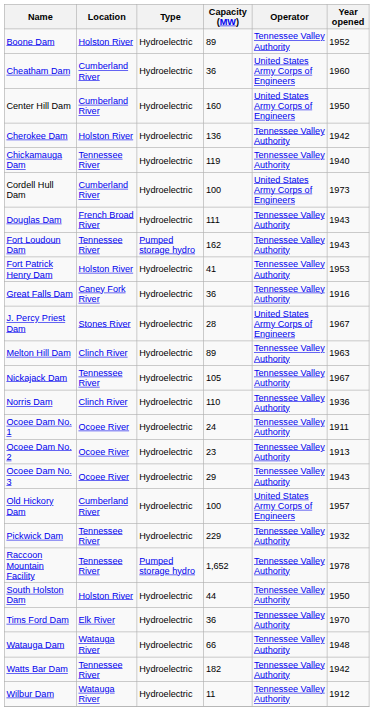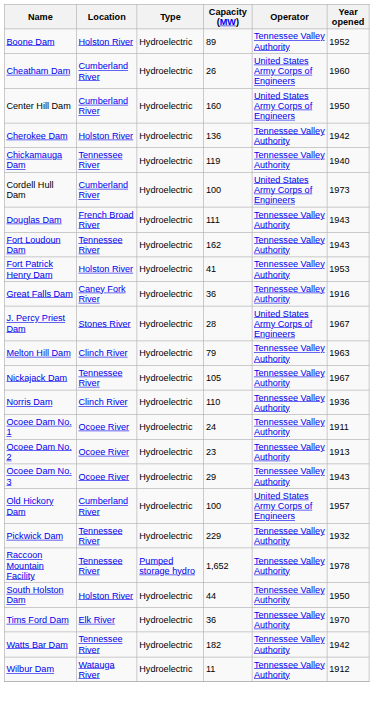 <table class="wikitable sortable" style="font-size:95%;">
 <tr>
 <th>Name</th>
 <th>Location</th>
 <th>Type</th>
 <th>Capacity (<a href='#'>MW</a>)</th>
 <th>Operator</th>
 <th>Year opened</th>
 </tr>
 <tr>
 <td><a href='#'>Boone Dam</a></td>
 <td><a href='#'>Holston River</a></td>
 <td>Hydroelectric</td>
 <td>89</td>
 <td><a href='#'>Tennessee Valley Authority</a></td>
 <td>1952</td>
 </tr>
 <tr>
 <td><a href='#'>Cheatham Dam</a></td>
 <td><a href='#'>Cumberland River</a></td>
 <td>Hydroelectric</td>
-<td>36</td>
+<td>26</td>
 <td><a href='#'>United States Army Corps of Engineers</a></td>
 <td>1960</td>
 </tr>
 <tr>
 <td>Center Hill Dam</td>
 <td><a href='#'>Cumberland River</a></td>
 <td>Hydroelectric</td>
 <td>160</td>
 <td><a href='#'>United States Army Corps of Engineers</a></td>
 <td>1950</td>
 </tr>
 <tr>
 <td><a href='#'>Cherokee Dam</a></td>
 <td><a href='#'>Holston River</a></td>
 <td>Hydroelectric</td>
 <td>136</td>
 <td><a href='#'>Tennessee Valley Authority</a></td>
 <td>1942</td>
 </tr>
 <tr>
 <td><a href='#'>Chickamauga Dam</a></td>
 <td><a href='#'>Tennessee River</a></td>
 <td>Hydroelectric</td>
 <td>119</td>
 <td><a href='#'>Tennessee Valley Authority</a></td>
 <td>1940</td>
 </tr>
 <tr>
 <td>Cordell Hull Dam</td>
 <td><a href='#'>Cumberland River</a></td>
 <td>Hydroelectric</td>
 <td>100</td>
 <td><a href='#'>United States Army Corps of Engineers</a></td>
 <td>1973</td>
 </tr>
 <tr>
 <td><a href='#'>Douglas Dam</a></td>
 <td><a href='#'>French Broad River</a></td>
 <td>Hydroelectric</td>
 <td>111</td>
 <td><a href='#'>Tennessee Valley Authority</a></td>
 <td>1943</td>
 </tr>
 <tr>
 <td><a href='#'>Fort Loudoun Dam</a></td>
 <td><a href='#'>Tennessee River</a></td>
-<td><a href='#'>Pumped storage hydro</a></td>
+<td>Hydroelectric</td>
 <td>162</td>
 <td><a href='#'>Tennessee Valley Authority</a></td>
 <td>1943</td>
 </tr>
 <tr>
 <td><a href='#'>Fort Patrick Henry Dam</a></td>
 <td><a href='#'>Holston River</a></td>
 <td>Hydroelectric</td>
 <td>41</td>
 <td><a href='#'>Tennessee Valley Authority</a></td>
 <td>1953</td>
 </tr>
 <tr>
 <td><a href='#'>Great Falls Dam</a></td>
 <td><a href='#'>Caney Fork River</a></td>
 <td>Hydroelectric</td>
 <td>36</td>
 <td><a href='#'>Tennessee Valley Authority</a></td>
 <td>1916</td>
 </tr>
 <tr>
 <td><a href='#'>J. Percy Priest Dam</a></td>
 <td><a href='#'>Stones River</a></td>
 <td>Hydroelectric</td>
 <td>28</td>
 <td><a href='#'>United States Army Corps of Engineers</a></td>
 <td>1967</td>
 </tr>
 <tr>
 <td><a href='#'>Melton Hill Dam</a></td>
 <td><a href='#'>Clinch River</a></td>
 <td>Hydroelectric</td>
-<td>89</td>
+<td>79</td>
 <td><a href='#'>Tennessee Valley Authority</a></td>
 <td>1963</td>
 </tr>
 <tr>
 <td><a href='#'>Nickajack Dam</a></td>
 <td><a href='#'>Tennessee River</a></td>
 <td>Hydroelectric</td>
 <td>105</td>
 <td><a href='#'>Tennessee Valley Authority</a></td>
 <td>1967</td>
 </tr>
 <tr>
 <td><a href='#'>Norris Dam</a></td>
 <td><a href='#'>Clinch River</a></td>
 <td>Hydroelectric</td>
 <td>110</td>
 <td><a href='#'>Tennessee Valley Authority</a></td>
 <td>1936</td>
 </tr>
 <tr>
 <td><a href='#'>Ocoee Dam No. 1</a></td>
 <td><a href='#'>Ocoee River</a></td>
 <td>Hydroelectric</td>
 <td>24</td>
 <td><a href='#'>Tennessee Valley Authority</a></td>
 <td>1911</td>
 </tr>
 <tr>
 <td><a href='#'>Ocoee Dam No. 2</a></td>
 <td><a href='#'>Ocoee River</a></td>
 <td>Hydroelectric</td>
 <td>23</td>
 <td><a href='#'>Tennessee Valley Authority</a></td>
 <td>1913</td>
 </tr>
 <tr>
 <td><a href='#'>Ocoee Dam No. 3</a></td>
 <td><a href='#'>Ocoee River</a></td>
 <td>Hydroelectric</td>
 <td>29</td>
 <td><a href='#'>Tennessee Valley Authority</a></td>
 <td>1943</td>
 </tr>
 <tr>
 <td><a href='#'>Old Hickory Dam</a></td>
 <td><a href='#'>Cumberland River</a></td>
 <td>Hydroelectric</td>
 <td>100</td>
 <td><a href='#'>United States Army Corps of Engineers</a></td>
 <td>1957</td>
 </tr>
 <tr>
 <td><a href='#'>Pickwick Dam</a></td>
 <td><a href='#'>Tennessee River</a></td>
 <td>Hydroelectric</td>
 <td>229</td>
 <td><a href='#'>Tennessee Valley Authority</a></td>
 <td>1932</td>
 </tr>
 <tr>
 <td><a href='#'>Raccoon Mountain Facility</a></td>
 <td><a href='#'>Tennessee River</a></td>
 <td><a href='#'>Pumped storage hydro</a></td>
 <td>1,652</td>
 <td><a href='#'>Tennessee Valley Authority</a></td>
 <td>1978</td>
 </tr>
 <tr>
 <td><a href='#'>South Holston Dam</a></td>
 <td><a href='#'>Holston River</a></td>
 <td>Hydroelectric</td>
 <td>44</td>
 <td><a href='#'>Tennessee Valley Authority</a></td>
 <td>1950</td>
 </tr>
 <tr>
 <td><a href='#'>Tims Ford Dam</a></td>
 <td><a href='#'>Elk River</a></td>
 <td>Hydroelectric</td>
 <td>36</td>
 <td><a href='#'>Tennessee Valley Authority</a></td>
 <td>1970</td>
 </tr>
 <tr>
-<td><a href='#'>Watauga Dam</a></td>
-<td><a href='#'>Watauga River</a></td>
-<td>Hydroelectric</td>
-<td>66</td>
-<td><a href='#'>Tennessee Valley Authority</a></td>
-<td>1948</td>
-</tr>
-<tr>
 <td><a href='#'>Watts Bar Dam</a></td>
 <td><a href='#'>Tennessee River</a></td>
 <td>Hydroelectric</td>
 <td>182</td>
 <td><a href='#'>Tennessee Valley Authority</a></td>
 <td>1942</td>
 </tr>
 <tr>
 <td><a href='#'>Wilbur Dam</a></td>
 <td><a href='#'>Watauga River</a></td>
 <td>Hydroelectric</td>
 <td>11</td>
 <td><a href='#'>Tennessee Valley Authority</a></td>
 <td>1912</td>
 </tr>
 <tr>
 </tr>
 </table>
